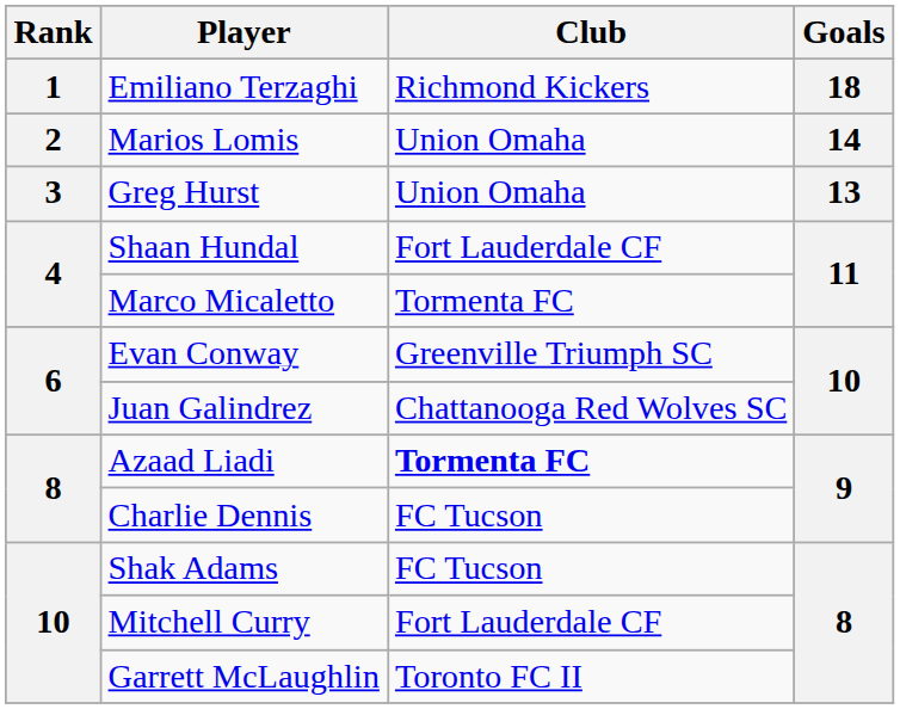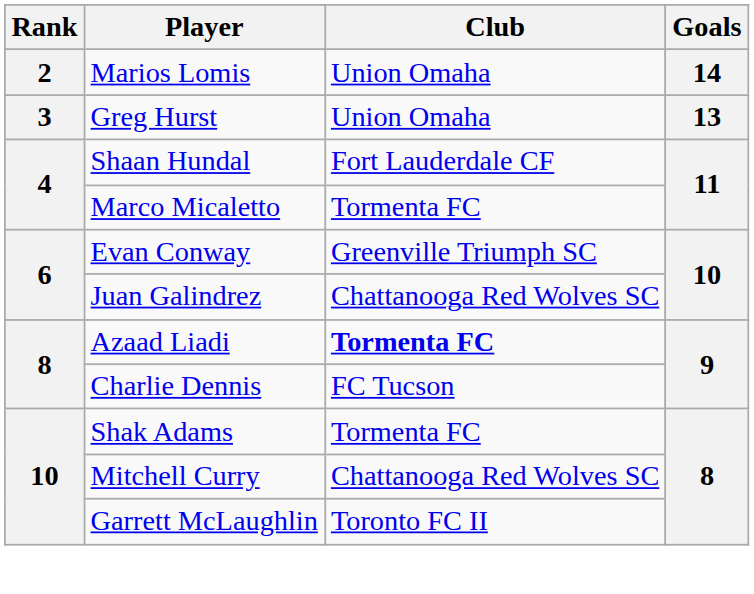 <table class="wikitable">
 <tr>
 <th>Rank</th>
 <th>Player</th>
 <th>Club</th>
 <th>Goals</th>
-</tr>
-<tr>
-<th rowspan=1>1</th>
-<td> <a href='#'>Emiliano Terzaghi</a></td>
-<td><a href='#'>Richmond Kickers</a></td>
-<th rowspan=1>18</th>
 </tr>
 <tr>
 <th rowspan=1>2</th>
 <td> <a href='#'>Marios Lomis</a></td>
 <td><a href='#'>Union Omaha</a></td>
 <th rowspan=1>14</th>
 </tr>
 <tr>
 <th rowspan=1>3</th>
 <td> <a href='#'>Greg Hurst</a></td>
 <td><a href='#'>Union Omaha</a></td>
 <th rowspan=1>13</th>
 </tr>
 <tr>
 <th rowspan=2>4</th>
 <td> <a href='#'>Shaan Hundal</a></td>
 <td><a href='#'>Fort Lauderdale CF</a></td>
 <th rowspan=2>11</th>
 </tr>
 <tr>
 <td> <a href='#'>Marco Micaletto</a></td>
 <td><a href='#'>Tormenta FC</a></td>
 </tr>
 <tr>
 <th rowspan=2>6</th>
 <td> <a href='#'>Evan Conway</a></td>
 <td><a href='#'>Greenville Triumph SC</a></td>
 <th rowspan=2>10</th>
 </tr>
 <tr>
 <td> <a href='#'>Juan Galindrez</a></td>
 <td><a href='#'>Chattanooga Red Wolves SC</a></td>
 </tr>
 <tr>
 <th rowspan=2>8</th>
 <td> <a href='#'>Azaad Liadi</a></td>
 <td><strong><a href='#'>Tormenta FC</a></strong></td>
 <th rowspan=2>9</th>
 </tr>
 <tr>
 <td> <a href='#'>Charlie Dennis</a></td>
 <td><a href='#'>FC Tucson</a></td>
 </tr>
 <tr>
 <th rowspan=3>10</th>
 <td> <a href='#'>Shak Adams</a></td>
-<td><a href='#'>FC Tucson</a></td>
+<td><a href='#'>Tormenta FC</a></td>
 <th rowspan=3>8</th>
 </tr>
 <tr>
 <td> <a href='#'>Mitchell Curry</a></td>
-<td><a href='#'>Fort Lauderdale CF</a></td>
+<td><a href='#'>Chattanooga Red Wolves SC</a></td>
 </tr>
 <tr>
 <td> <a href='#'>Garrett McLaughlin</a></td>
 <td><a href='#'>Toronto FC II</a><br></td>
 </tr>
 </table>
